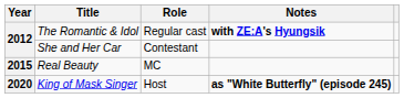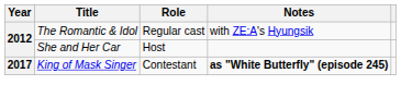 <table class="wikitable plainrowheaders sortable">
 <tr>
 <th scope="col">Year</th>
 <th scope="col">Title</th>
 <th scope="col">Role</th>
 <th scope="col">Notes</th>
 <th scope="col" class="unsortable"></th>
 </tr>
 <tr>
 <th scope="row" rowspan="2">2012</th>
 <td><em>The Romantic & Idol</em></td>
 <td>Regular cast</td>
-<td><strong>with <a href='#'>ZE:A</a>'s <a href='#'>Hyungsik</a></strong></td>
+<td>with <a href='#'>ZE:A</a>'s <a href='#'>Hyungsik</a></td>
 <td style="text-align:center"></td>
 </tr>
 <tr>
 <td><em>She and Her Car</em></td>
-<td>Contestant</td>
+<td>Host</td>
 <td></td>
 <td style="text-align:center"></td>
 </tr>
 <tr>
-<th scope="row">2015</th>
-<td><em>Real Beauty</em></td>
-<td>MC</td>
-<td></td>
-<td style="text-align:center"></td>
-</tr>
-<tr>
-<th scope="row">2020</th>
+<th scope="row">2017</th>
 <td><em><a href='#'>King of Mask Singer</a></em></td>
-<td>Host</td>
+<td>Contestant</td>
 <td><strong>as "White Butterfly" (episode 245)</strong></td>
 <td style="text-align:center"></td>
 </tr>
 </table>
